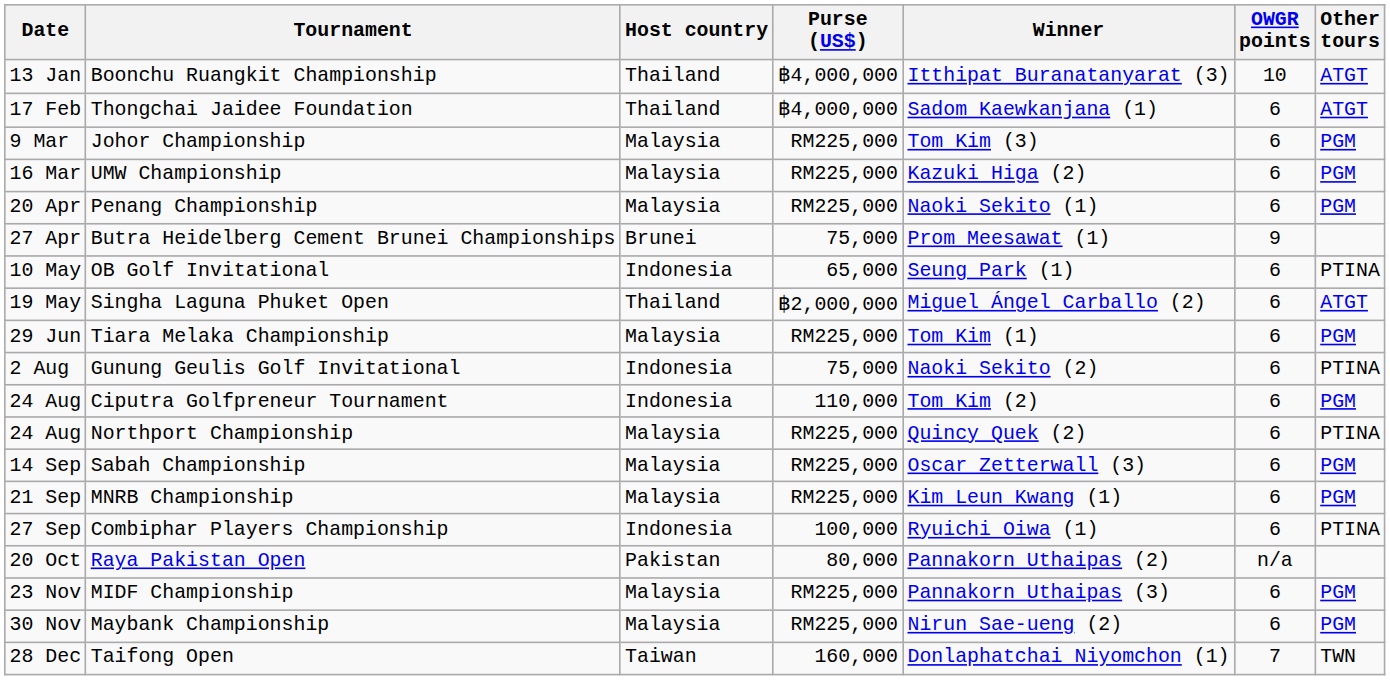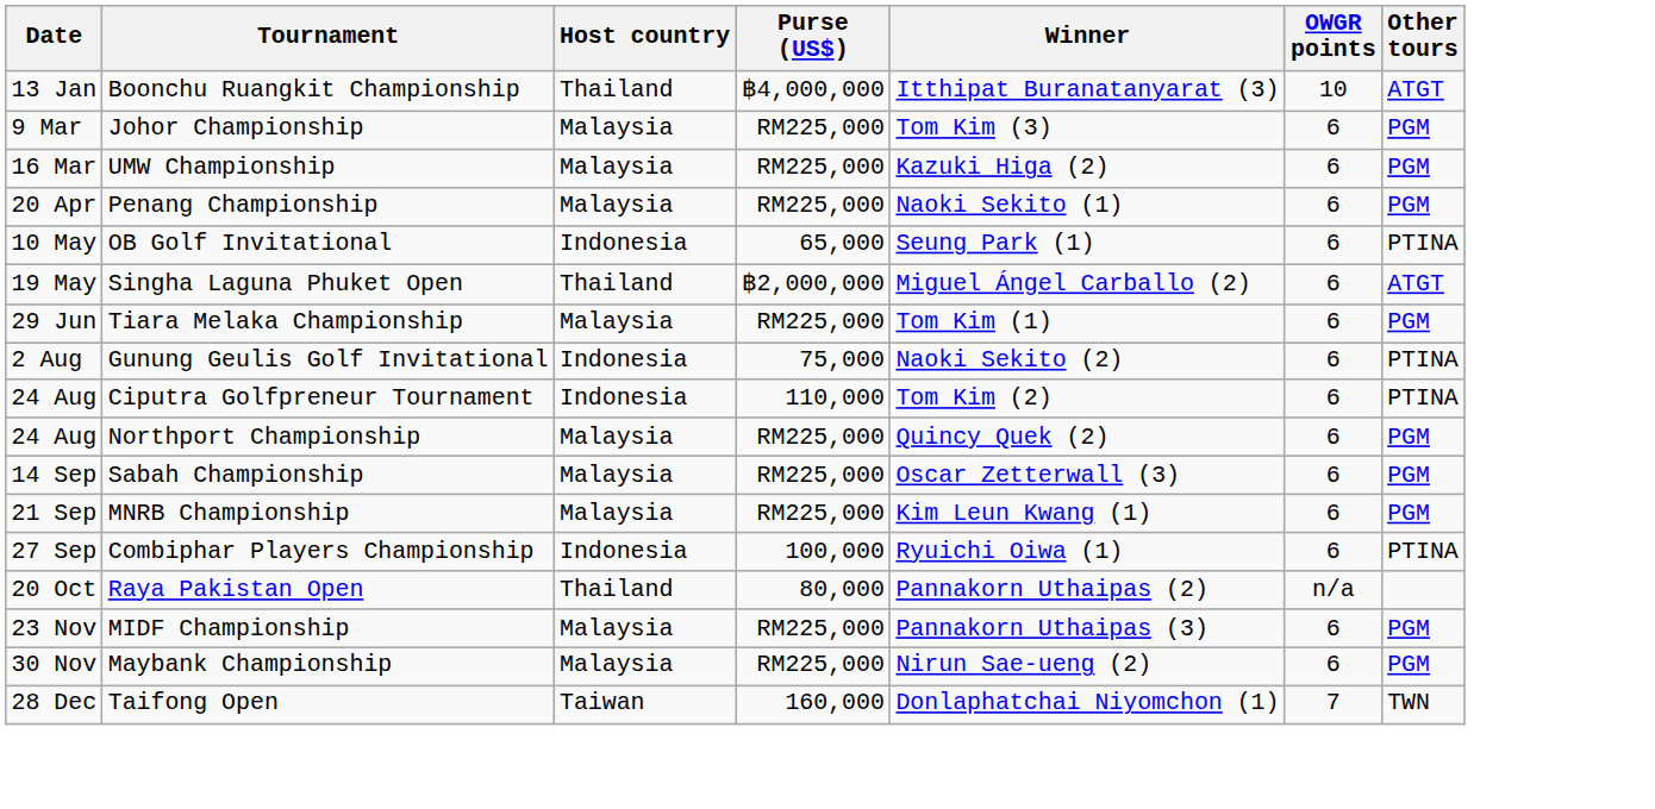 <table class="wikitable" style="font-size:95%">
 <tr>
 <th>Date</th>
 <th>Tournament</th>
 <th>Host country</th>
 <th>Purse<br>(<a href='#'>US$</a>)</th>
 <th>Winner</th>
 <th><a href='#'>OWGR</a><br>points</th>
 <th>Other<br>tours</th>
 </tr>
 <tr>
 <td>13 Jan</td>
 <td>Boonchu Ruangkit Championship</td>
 <td>Thailand</td>
 <td align=right>฿4,000,000</td>
 <td> <a href='#'>Itthipat Buranatanyarat</a> (3)</td>
 <td align=center>10</td>
-<td><a href='#'>ATGT</a></td>
-</tr>
-<tr>
-<td>17 Feb</td>
-<td>Thongchai Jaidee Foundation</td>
-<td>Thailand</td>
-<td align=right>฿4,000,000</td>
-<td> <a href='#'>Sadom Kaewkanjana</a> (1)</td>
-<td align=center>6</td>
 <td><a href='#'>ATGT</a></td>
 </tr>
 <tr>
 <td>9 Mar</td>
 <td>Johor Championship</td>
 <td>Malaysia</td>
 <td align=right>RM225,000</td>
 <td> <a href='#'>Tom Kim</a> (3)</td>
 <td align=center>6</td>
 <td><a href='#'>PGM</a></td>
 </tr>
 <tr>
 <td>16 Mar</td>
 <td>UMW Championship</td>
 <td>Malaysia</td>
 <td align=right>RM225,000</td>
 <td> <a href='#'>Kazuki Higa</a> (2)</td>
 <td align=center>6</td>
 <td><a href='#'>PGM</a></td>
 </tr>
 <tr>
 <td>20 Apr</td>
 <td>Penang Championship</td>
 <td>Malaysia</td>
 <td align=right>RM225,000</td>
 <td> <a href='#'>Naoki Sekito</a> (1)</td>
 <td align=center>6</td>
 <td><a href='#'>PGM</a></td>
-</tr>
-<tr>
-<td>27 Apr</td>
-<td>Butra Heidelberg Cement Brunei Championships</td>
-<td>Brunei</td>
-<td align=right>75,000</td>
-<td> <a href='#'>Prom Meesawat</a> (1)</td>
-<td align=center>9</td>
-<td></td>
 </tr>
 <tr>
 <td>10 May</td>
 <td>OB Golf Invitational</td>
 <td>Indonesia</td>
 <td align=right>65,000</td>
 <td> <a href='#'>Seung Park</a> (1)</td>
 <td align=center>6</td>
 <td>PTINA</td>
 </tr>
 <tr>
 <td>19 May</td>
 <td>Singha Laguna Phuket Open</td>
 <td>Thailand</td>
 <td align=right>฿2,000,000</td>
 <td> <a href='#'>Miguel Ángel Carballo</a> (2)</td>
 <td align=center>6</td>
 <td><a href='#'>ATGT</a></td>
 </tr>
 <tr>
 <td>29 Jun</td>
 <td>Tiara Melaka Championship</td>
 <td>Malaysia</td>
 <td align=right>RM225,000</td>
 <td> <a href='#'>Tom Kim</a> (1)</td>
 <td align=center>6</td>
 <td><a href='#'>PGM</a></td>
 </tr>
 <tr>
 <td>2 Aug</td>
 <td>Gunung Geulis Golf Invitational</td>
 <td>Indonesia</td>
 <td align=right>75,000</td>
 <td> <a href='#'>Naoki Sekito</a> (2)</td>
 <td align=center>6</td>
 <td>PTINA</td>
 </tr>
 <tr>
 <td>24 Aug</td>
 <td>Ciputra Golfpreneur Tournament</td>
 <td>Indonesia</td>
 <td align=right>110,000</td>
 <td> <a href='#'>Tom Kim</a> (2)</td>
 <td align=center>6</td>
-<td><a href='#'>PGM</a></td>
+<td>PTINA</td>
 </tr>
 <tr>
 <td>24 Aug</td>
 <td>Northport Championship</td>
 <td>Malaysia</td>
 <td align=right>RM225,000</td>
 <td> <a href='#'>Quincy Quek</a> (2)</td>
 <td align=center>6</td>
-<td>PTINA</td>
+<td><a href='#'>PGM</a></td>
 </tr>
 <tr>
 <td>14 Sep</td>
 <td>Sabah Championship</td>
 <td>Malaysia</td>
 <td align=right>RM225,000</td>
 <td> <a href='#'>Oscar Zetterwall</a> (3)</td>
 <td align=center>6</td>
 <td><a href='#'>PGM</a></td>
 </tr>
 <tr>
 <td>21 Sep</td>
 <td>MNRB Championship</td>
 <td>Malaysia</td>
 <td align=right>RM225,000</td>
 <td> <a href='#'>Kim Leun Kwang</a> (1)</td>
 <td align=center>6</td>
 <td><a href='#'>PGM</a></td>
 </tr>
 <tr>
 <td>27 Sep</td>
 <td>Combiphar Players Championship</td>
 <td>Indonesia</td>
 <td align=right>100,000</td>
 <td> <a href='#'>Ryuichi Oiwa</a> (1)</td>
 <td align=center>6</td>
 <td>PTINA</td>
 </tr>
 <tr>
 <td>20 Oct</td>
 <td><a href='#'>Raya Pakistan Open</a></td>
-<td>Pakistan</td>
+<td>Thailand</td>
 <td align=right>80,000</td>
 <td> <a href='#'>Pannakorn Uthaipas</a> (2)</td>
 <td align=center>n/a</td>
 <td></td>
 </tr>
 <tr>
 <td>23 Nov</td>
 <td>MIDF Championship</td>
 <td>Malaysia</td>
 <td align=right>RM225,000</td>
 <td> <a href='#'>Pannakorn Uthaipas</a> (3)</td>
 <td align=center>6</td>
 <td><a href='#'>PGM</a></td>
 </tr>
 <tr>
 <td>30 Nov</td>
 <td>Maybank Championship</td>
 <td>Malaysia</td>
 <td align=right>RM225,000</td>
 <td> <a href='#'>Nirun Sae-ueng</a> (2)</td>
 <td align=center>6</td>
 <td><a href='#'>PGM</a></td>
 </tr>
 <tr>
 <td>28 Dec</td>
 <td>Taifong Open</td>
 <td>Taiwan</td>
 <td align=right>160,000</td>
 <td> <a href='#'>Donlaphatchai Niyomchon</a> (1)</td>
 <td align=center>7</td>
 <td>TWN</td>
 </tr>
 </table>
